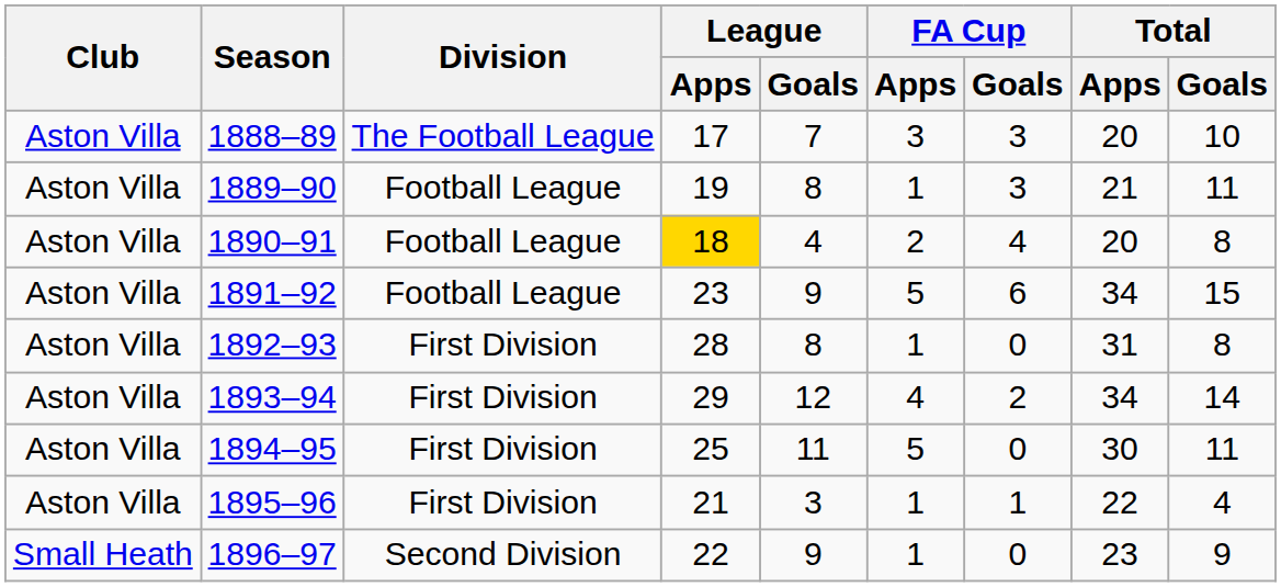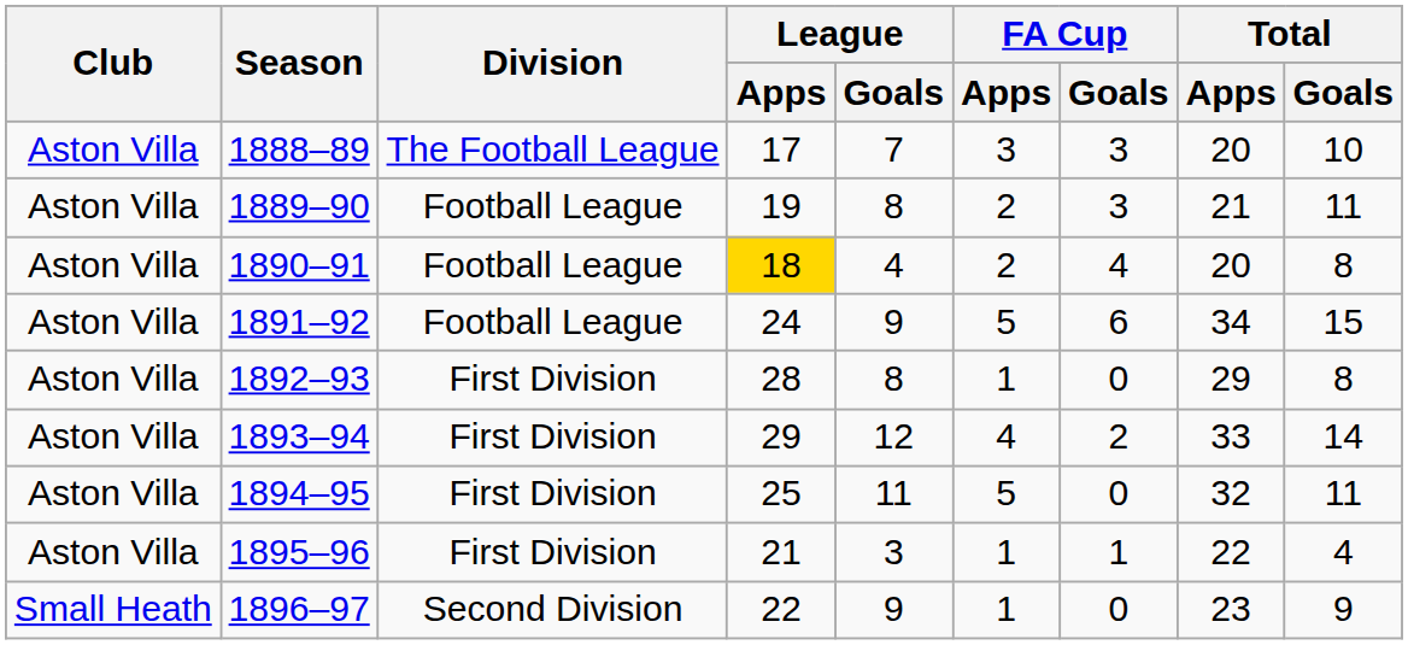 <table class="wikitable" style="text-align:center;">
 <tr>
 <th rowspan="2">Club</th>
 <th rowspan="2">Season</th>
 <th rowspan="2">Division</th>
 <th colspan="2">League</th>
 <th colspan="2"><a href='#'>FA Cup</a></th>
 <th colspan="2">Total</th>
 </tr>
 <tr>
 <th>Apps</th>
 <th>Goals</th>
 <th>Apps</th>
 <th>Goals</th>
 <th>Apps</th>
 <th>Goals</th>
 </tr>
 <tr>
 <td><a href='#'>Aston Villa</a></td>
 <td><a href='#'>1888–89</a></td>
 <td><a href='#'>The Football League</a></td>
 <td>17</td>
 <td>7</td>
 <td>3</td>
 <td>3</td>
 <td>20</td>
 <td>10</td>
 </tr>
 <tr>
 <td>Aston Villa</td>
 <td><a href='#'>1889–90</a></td>
 <td>Football League</td>
 <td>19</td>
 <td>8</td>
-<td>1</td>
+<td>2</td>
 <td>3</td>
 <td>21</td>
 <td>11</td>
 </tr>
 <tr>
 <td>Aston Villa</td>
 <td><a href='#'>1890–91</a></td>
 <td>Football League</td>
 <td style="background: gold;">18</td>
 <td>4</td>
 <td>2</td>
 <td>4</td>
 <td>20</td>
 <td>8</td>
 </tr>
 <tr>
 <td>Aston Villa</td>
 <td><a href='#'>1891–92</a></td>
 <td>Football League</td>
-<td>23</td>
+<td>24</td>
 <td>9</td>
 <td>5</td>
 <td>6</td>
 <td>34</td>
 <td>15</td>
 </tr>
 <tr>
 <td>Aston Villa</td>
 <td><a href='#'>1892–93</a></td>
 <td>First Division</td>
 <td>28</td>
 <td>8</td>
 <td>1</td>
 <td>0</td>
-<td>31</td>
+<td>29</td>
 <td>8</td>
 </tr>
 <tr>
 <td>Aston Villa</td>
 <td><a href='#'>1893–94</a></td>
 <td>First Division</td>
 <td>29</td>
 <td>12</td>
 <td>4</td>
 <td>2</td>
-<td>34</td>
+<td>33</td>
 <td>14</td>
 </tr>
 <tr>
 <td>Aston Villa</td>
 <td><a href='#'>1894–95</a></td>
 <td>First Division</td>
 <td>25</td>
 <td>11</td>
 <td>5</td>
 <td>0</td>
-<td>30</td>
+<td>32</td>
 <td>11</td>
 </tr>
 <tr>
 <td>Aston Villa</td>
 <td><a href='#'>1895–96</a></td>
 <td>First Division</td>
 <td>21</td>
 <td>3</td>
 <td>1</td>
 <td>1</td>
 <td>22</td>
 <td>4</td>
 </tr>
 <tr>
 <td><a href='#'>Small Heath</a></td>
 <td><a href='#'>1896–97</a></td>
 <td>Second Division</td>
 <td>22</td>
 <td>9</td>
 <td>1</td>
 <td>0</td>
 <td>23</td>
 <td>9</td>
 </tr>
 </table>
